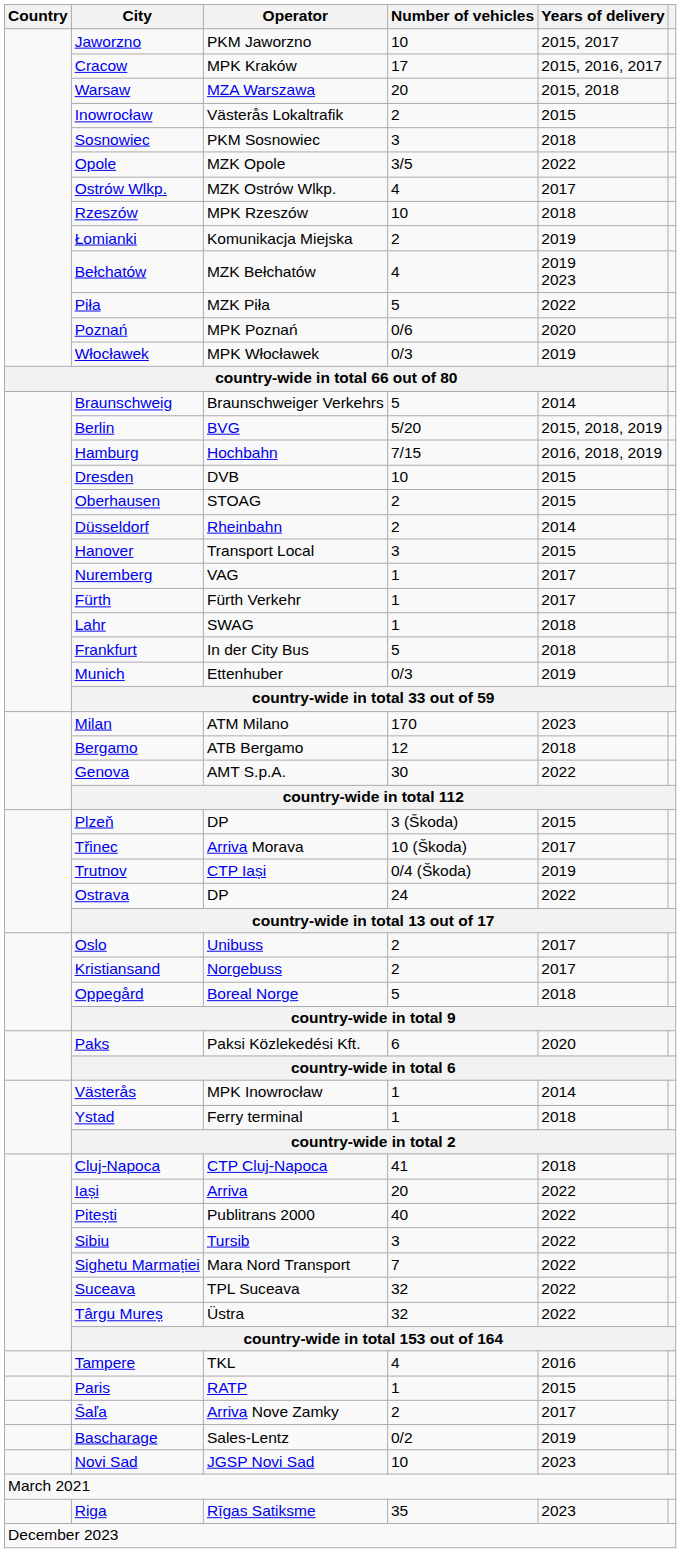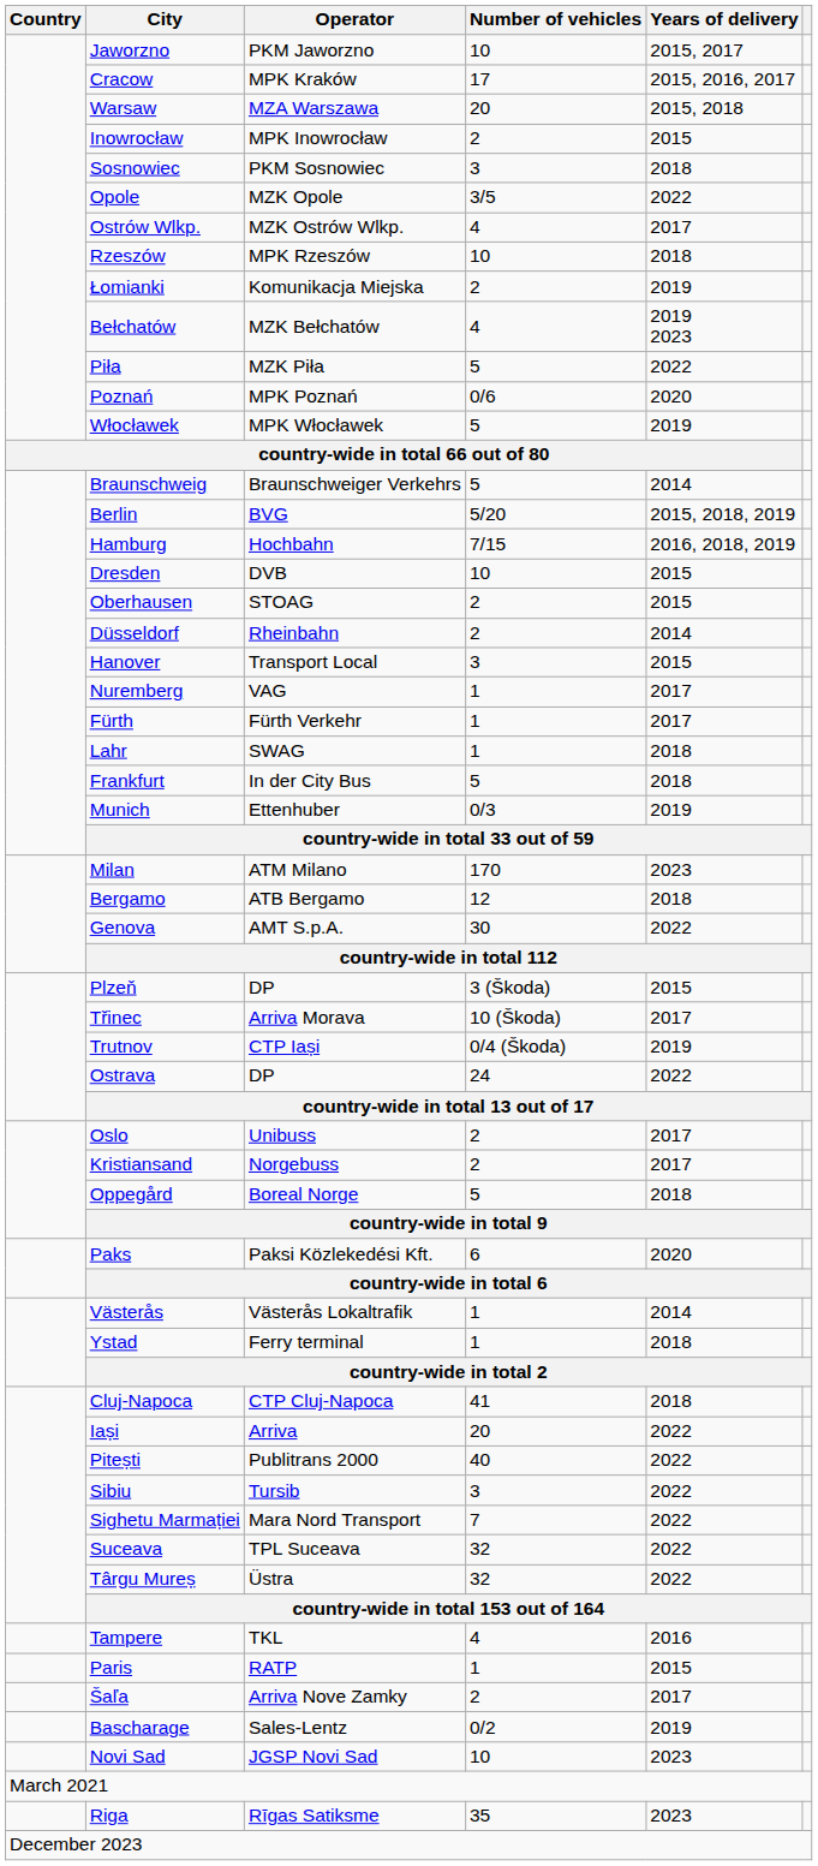 <table class="wikitable sortable">
 <tr>
 <th>Country</th>
 <th>City</th>
 <th>Operator</th>
 <th>Number of vehicles</th>
 <th>Years of delivery</th>
 <th></th>
 </tr>
 <tr>
 <td rowspan="13"></td>
 <td><a href='#'>Jaworzno</a></td>
 <td>PKM Jaworzno</td>
 <td>10</td>
 <td>2015, 2017</td>
 <td></td>
 </tr>
 <tr>
 <td><a href='#'>Cracow</a></td>
 <td>MPK Kraków</td>
 <td>17</td>
 <td>2015, 2016, 2017</td>
 <td></td>
 </tr>
 <tr>
 <td><a href='#'>Warsaw</a></td>
 <td><a href='#'>MZA Warszawa</a></td>
 <td>20</td>
 <td>2015, 2018</td>
 <td></td>
 </tr>
 <tr>
 <td><a href='#'>Inowrocław</a></td>
-<td>Västerås Lokaltrafik</td>
+<td>MPK Inowrocław</td>
 <td>2</td>
 <td>2015</td>
 <td></td>
 </tr>
 <tr>
 <td><a href='#'>Sosnowiec</a></td>
 <td>PKM Sosnowiec</td>
 <td>3</td>
 <td>2018</td>
 <td></td>
 </tr>
 <tr>
 <td><a href='#'>Opole</a></td>
 <td>MZK Opole</td>
 <td>3/5</td>
 <td>2022</td>
 <td></td>
 </tr>
 <tr>
 <td><a href='#'>Ostrów Wlkp.</a></td>
 <td>MZK Ostrów Wlkp.</td>
 <td>4</td>
 <td>2017</td>
 <td></td>
 </tr>
 <tr>
 <td><a href='#'>Rzeszów</a></td>
 <td>MPK Rzeszów</td>
 <td>10</td>
 <td>2018</td>
 <td></td>
 </tr>
 <tr>
 <td><a href='#'>Łomianki</a></td>
 <td>Komunikacja Miejska</td>
 <td>2</td>
 <td>2019</td>
 <td></td>
 </tr>
 <tr>
 <td><a href='#'>Bełchatów</a></td>
 <td>MZK Bełchatów</td>
 <td>4</td>
 <td>2019<br>2023</td>
 <td></td>
 </tr>
 <tr>
 <td><a href='#'>Piła</a></td>
 <td>MZK Piła</td>
 <td>5</td>
 <td>2022</td>
 <td></td>
 </tr>
 <tr>
 <td><a href='#'>Poznań</a></td>
 <td>MPK Poznań</td>
 <td>0/6</td>
 <td>2020</td>
 <td></td>
 </tr>
 <tr>
 <td><a href='#'>Włocławek</a></td>
 <td>MPK Włocławek</td>
-<td>0/3</td>
+<td>5</td>
 <td>2019</td>
 <td></td>
 </tr>
 <tr>
 <th colspan="5"><strong>country-wide in total 66 out of 80</strong></th>
 </tr>
 <tr>
 <td rowspan="13"></td>
 <td><a href='#'>Braunschweig</a></td>
 <td>Braunschweiger Verkehrs</td>
 <td>5</td>
 <td>2014</td>
 <td></td>
 </tr>
 <tr>
 <td><a href='#'>Berlin</a></td>
 <td><a href='#'>BVG</a></td>
 <td>5/20</td>
 <td>2015, 2018, 2019</td>
 <td></td>
 </tr>
 <tr>
 <td><a href='#'>Hamburg</a></td>
 <td><a href='#'>Hochbahn</a></td>
 <td>7/15</td>
 <td>2016, 2018, 2019</td>
 <td></td>
 </tr>
 <tr>
 <td><a href='#'>Dresden</a></td>
 <td>DVB</td>
 <td>10</td>
 <td>2015</td>
 <td></td>
 </tr>
 <tr>
 <td><a href='#'>Oberhausen</a></td>
 <td>STOAG</td>
 <td>2</td>
 <td>2015</td>
 <td></td>
 </tr>
 <tr>
 <td><a href='#'>Düsseldorf</a></td>
 <td><a href='#'>Rheinbahn</a></td>
 <td>2</td>
 <td>2014</td>
 <td></td>
 </tr>
 <tr>
 <td><a href='#'>Hanover</a></td>
 <td>Transport Local</td>
 <td>3</td>
 <td>2015</td>
 <td></td>
 </tr>
 <tr>
 <td><a href='#'>Nuremberg</a></td>
 <td>VAG</td>
 <td>1</td>
 <td>2017</td>
 <td></td>
 </tr>
 <tr>
 <td><a href='#'>Fürth</a></td>
 <td>Fürth Verkehr</td>
 <td>1</td>
 <td>2017</td>
 <td></td>
 </tr>
 <tr>
 <td><a href='#'>Lahr</a></td>
 <td>SWAG</td>
 <td>1</td>
 <td>2018</td>
 <td></td>
 </tr>
 <tr>
 <td><a href='#'>Frankfurt</a></td>
 <td>In der City Bus</td>
 <td>5</td>
 <td>2018</td>
 <td></td>
 </tr>
 <tr>
 <td><a href='#'>Munich</a></td>
 <td>Ettenhuber</td>
 <td>0/3</td>
 <td>2019</td>
 <td></td>
 </tr>
 <tr>
 <th colspan="5"><strong>country-wide in total 33 out of 59</strong></th>
 </tr>
 <tr>
 <td rowspan="4"></td>
 <td><a href='#'>Milan</a></td>
 <td>ATM Milano</td>
 <td>170</td>
 <td>2023</td>
 <td></td>
 </tr>
 <tr>
 <td><a href='#'>Bergamo</a></td>
 <td>ATB Bergamo</td>
 <td>12</td>
 <td>2018</td>
 <td></td>
 </tr>
 <tr>
 <td><a href='#'>Genova</a></td>
 <td>AMT S.p.A.</td>
 <td>30</td>
 <td>2022</td>
 <td></td>
 </tr>
 <tr>
 <th colspan="5"><strong>country-wide in total 112</strong></th>
 </tr>
 <tr>
 <td rowspan="5"></td>
 <td><a href='#'>Plzeň</a></td>
 <td>DP</td>
 <td>3 (Škoda)</td>
 <td>2015</td>
 <td></td>
 </tr>
 <tr>
 <td><a href='#'>Třinec</a></td>
 <td><a href='#'>Arriva</a> Morava</td>
 <td>10 (Škoda)</td>
 <td>2017</td>
 <td></td>
 </tr>
 <tr>
 <td><a href='#'>Trutnov</a></td>
 <td><a href='#'>CTP Iași</a></td>
 <td>0/4 (Škoda)</td>
 <td>2019</td>
 <td></td>
 </tr>
 <tr>
 <td><a href='#'>Ostrava</a></td>
 <td>DP</td>
 <td>24</td>
 <td>2022</td>
 <td></td>
 </tr>
 <tr>
 <th colspan="5"><strong>country-wide in total 13 out of 17</strong></th>
 </tr>
 <tr>
 <td rowspan="4"></td>
 <td><a href='#'>Oslo</a></td>
 <td><a href='#'>Unibuss</a></td>
 <td>2</td>
 <td>2017</td>
 <td></td>
 </tr>
 <tr>
 <td><a href='#'>Kristiansand</a></td>
 <td><a href='#'>Norgebuss</a></td>
 <td>2</td>
 <td>2017</td>
 <td></td>
 </tr>
 <tr>
 <td><a href='#'>Oppegård</a></td>
 <td><a href='#'>Boreal Norge</a></td>
 <td>5</td>
 <td>2018</td>
 <td></td>
 </tr>
 <tr>
 <th colspan="5"><strong>country-wide in total 9</strong></th>
 </tr>
 <tr>
 <td rowspan="2"></td>
 <td><a href='#'>Paks</a></td>
 <td>Paksi Közlekedési Kft.</td>
 <td>6</td>
 <td>2020</td>
 <td></td>
 </tr>
 <tr>
 <th colspan="5"><strong>country-wide in total 6</strong></th>
 </tr>
 <tr>
 <td rowspan="3"></td>
 <td><a href='#'>Västerås</a></td>
-<td>MPK Inowrocław</td>
+<td>Västerås Lokaltrafik</td>
 <td>1</td>
 <td>2014</td>
 <td></td>
 </tr>
 <tr>
 <td><a href='#'>Ystad</a></td>
 <td>Ferry terminal</td>
 <td>1</td>
 <td>2018</td>
 <td></td>
 </tr>
 <tr>
 <th colspan="5"><strong>country-wide in total 2</strong></th>
 </tr>
 <tr>
 <td rowspan="8"></td>
 <td><a href='#'>Cluj-Napoca</a></td>
 <td><a href='#'>CTP Cluj-Napoca</a></td>
 <td>41</td>
 <td>2018</td>
 <td></td>
 </tr>
 <tr>
 <td><a href='#'>Iași</a></td>
 <td><a href='#'>Arriva</a></td>
 <td>20</td>
 <td>2022</td>
 <td></td>
 </tr>
 <tr>
 <td><a href='#'>Pitești</a></td>
 <td>Publitrans 2000</td>
 <td>40</td>
 <td>2022</td>
 <td></td>
 </tr>
 <tr>
 <td><a href='#'>Sibiu</a></td>
 <td><a href='#'>Tursib</a></td>
 <td>3</td>
 <td>2022</td>
 <td></td>
 </tr>
 <tr>
 <td><a href='#'>Sighetu Marmației</a></td>
 <td>Mara Nord Transport</td>
 <td>7</td>
 <td>2022</td>
 <td></td>
 </tr>
 <tr>
 <td><a href='#'>Suceava</a></td>
 <td>TPL Suceava</td>
 <td>32</td>
 <td>2022</td>
 <td></td>
 </tr>
 <tr>
 <td><a href='#'>Târgu Mureș</a></td>
 <td>Üstra</td>
 <td>32</td>
 <td>2022</td>
 <td></td>
 </tr>
 <tr>
 <th colspan="5"><strong>country-wide in total 153 out of 164</strong></th>
 </tr>
 <tr>
 <td></td>
 <td><a href='#'>Tampere</a></td>
 <td>TKL</td>
 <td>4</td>
 <td>2016</td>
 <td></td>
 </tr>
 <tr>
 <td></td>
 <td><a href='#'>Paris</a></td>
 <td><a href='#'>RATP</a></td>
 <td>1</td>
 <td>2015</td>
 <td></td>
 </tr>
 <tr>
 <td></td>
 <td><a href='#'>Šaľa</a></td>
 <td><a href='#'>Arriva</a> Nove Zamky</td>
 <td>2</td>
 <td>2017</td>
 <td></td>
 </tr>
 <tr>
 <td></td>
 <td><a href='#'>Bascharage</a></td>
 <td>Sales-Lentz</td>
 <td>0/2</td>
 <td>2019</td>
 <td></td>
 </tr>
 <tr>
 <td></td>
 <td><a href='#'>Novi Sad</a></td>
 <td><a href='#'>JGSP Novi Sad</a></td>
 <td>10</td>
 <td>2023</td>
 <td></td>
 </tr>
 <tr>
 <td colspan="6">March 2021</td>
 </tr>
 <tr>
 <td></td>
 <td><a href='#'>Riga</a></td>
 <td><a href='#'>Rīgas Satiksme</a></td>
 <td>35</td>
 <td>2023</td>
 <td></td>
 </tr>
 <tr>
 <td colspan="6">December 2023</td>
 </tr>
 </table>
